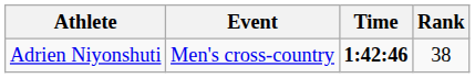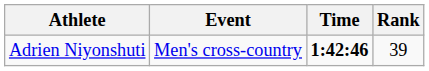 <table class="wikitable" style="font-size:90%">
 <tr>
 <th>Athlete</th>
 <th>Event</th>
 <th>Time</th>
 <th>Rank</th>
 </tr>
 <tr align=center>
 <td align=left><a href='#'>Adrien Niyonshuti</a></td>
 <td align=left><a href='#'>Men's cross-country</a></td>
 <td><strong>1:42:46</strong></td>
-<td>38</td>
+<td>39</td>
 </tr>
 </table>
